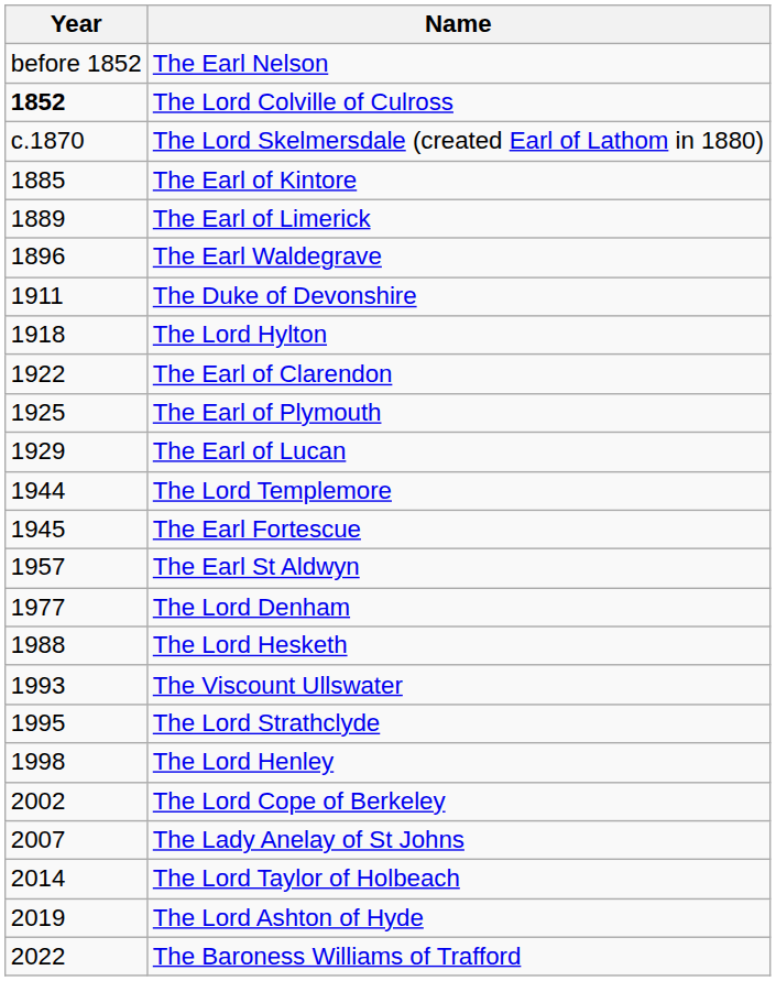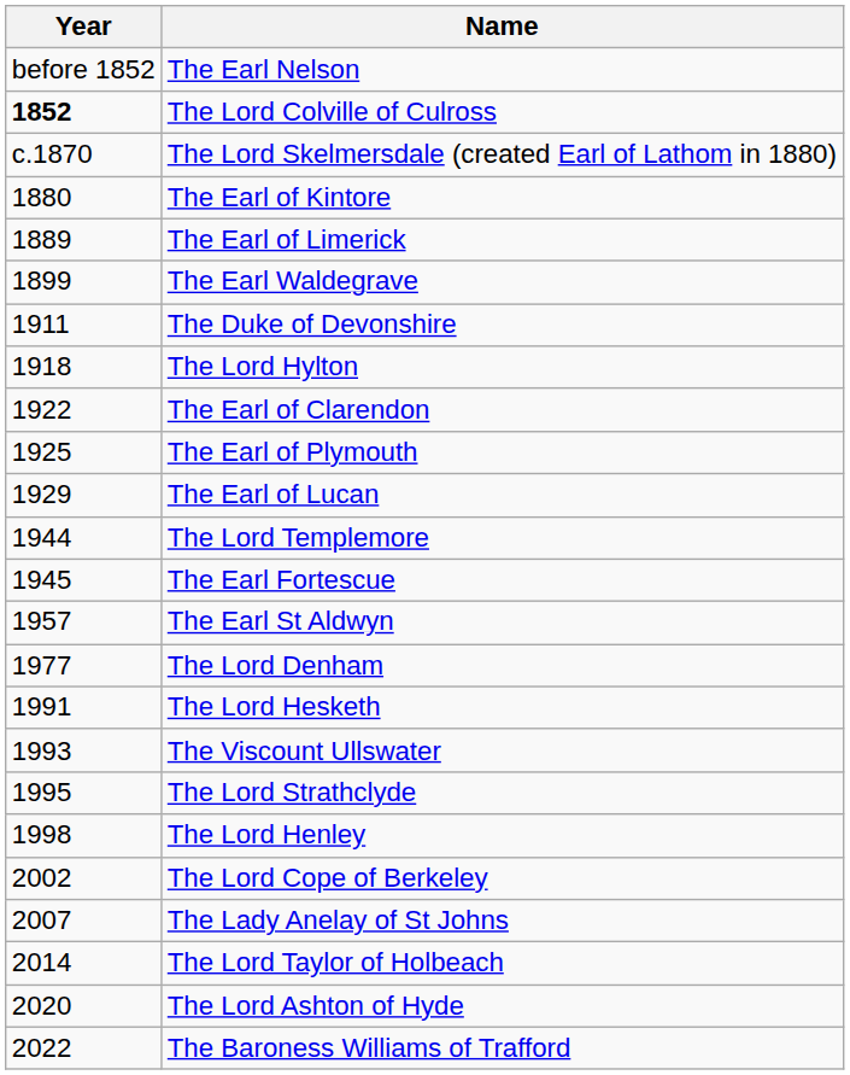 <table class="wikitable sortable">
 <tr>
 <th>Year</th>
 <th>Name</th>
 </tr>
 <tr>
 <td>before 1852</td>
 <td><a href='#'>The Earl Nelson</a></td>
 </tr>
 <tr>
 <td><strong>1852</strong></td>
 <td><a href='#'>The Lord Colville of Culross</a></td>
 </tr>
 <tr>
 <td>c.1870</td>
 <td><a href='#'>The Lord Skelmersdale</a> (created <a href='#'>Earl of Lathom</a> in 1880)</td>
 </tr>
 <tr>
-<td>1885</td>
+<td>1880</td>
 <td><a href='#'>The Earl of Kintore</a></td>
 </tr>
 <tr>
 <td>1889</td>
 <td><a href='#'>The Earl of Limerick</a></td>
 </tr>
 <tr>
-<td>1896</td>
+<td>1899</td>
 <td><a href='#'>The Earl Waldegrave</a></td>
 </tr>
 <tr>
 <td>1911</td>
 <td><a href='#'>The Duke of Devonshire</a></td>
 </tr>
 <tr>
 <td>1918</td>
 <td><a href='#'>The Lord Hylton</a></td>
 </tr>
 <tr>
 <td>1922</td>
 <td><a href='#'>The Earl of Clarendon</a></td>
 </tr>
 <tr>
 <td>1925</td>
 <td><a href='#'>The Earl of Plymouth</a></td>
 </tr>
 <tr>
 <td>1929</td>
 <td><a href='#'>The Earl of Lucan</a></td>
 </tr>
 <tr>
 <td>1944</td>
 <td><a href='#'>The Lord Templemore</a></td>
 </tr>
 <tr>
 <td>1945</td>
 <td><a href='#'>The Earl Fortescue</a></td>
 </tr>
 <tr>
 <td>1957</td>
 <td><a href='#'>The Earl St Aldwyn</a></td>
 </tr>
 <tr>
 <td>1977</td>
 <td><a href='#'>The Lord Denham</a></td>
 </tr>
 <tr>
-<td>1988</td>
+<td>1991</td>
 <td><a href='#'>The Lord Hesketh</a></td>
 </tr>
 <tr>
 <td>1993</td>
 <td><a href='#'>The Viscount Ullswater</a></td>
 </tr>
 <tr>
 <td>1995</td>
 <td><a href='#'>The Lord Strathclyde</a></td>
 </tr>
 <tr>
 <td>1998</td>
 <td><a href='#'>The Lord Henley</a></td>
 </tr>
 <tr>
 <td>2002</td>
 <td><a href='#'>The Lord Cope of Berkeley</a></td>
 </tr>
 <tr>
 <td>2007</td>
 <td><a href='#'>The Lady Anelay of St Johns</a></td>
 </tr>
 <tr>
 <td>2014</td>
 <td><a href='#'>The Lord Taylor of Holbeach</a></td>
 </tr>
 <tr>
-<td>2019</td>
+<td>2020</td>
 <td><a href='#'>The Lord Ashton of Hyde</a></td>
 </tr>
 <tr>
 <td>2022</td>
 <td><a href='#'>The Baroness Williams of Trafford</a></td>
 </tr>
 </table>
